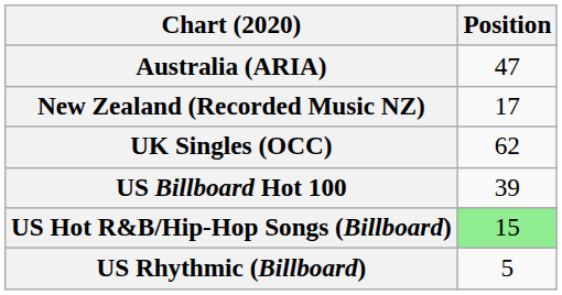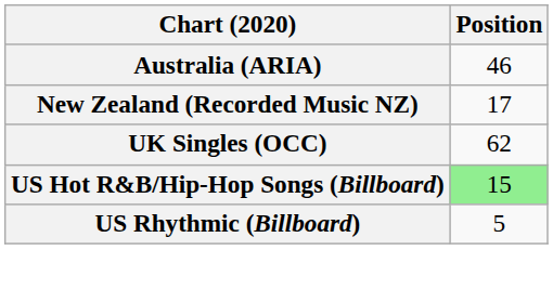 <table class="wikitable sortable plainrowheaders" style="text-align:center">
 <tr>
 <th scope="col">Chart (2020)</th>
 <th scope="col">Position</th>
 </tr>
 <tr>
 <th scope="row">Australia (ARIA)</th>
-<td>47</td>
+<td>46</td>
 </tr>
 <tr>
 <th scope="row">New Zealand (Recorded Music NZ)</th>
 <td>17</td>
 </tr>
 <tr>
 <th scope="row">UK Singles (OCC)</th>
 <td>62</td>
 </tr>
 <tr>
-<th scope="row">US <em>Billboard</em> Hot 100</th>
-<td>39</td>
-</tr>
-<tr>
 <th scope="row">US Hot R&B/Hip-Hop Songs (<em>Billboard</em>)</th>
 <td style="background: lightgreen;">15</td>
 </tr>
 <tr>
 <th scope="row">US Rhythmic (<em>Billboard</em>)</th>
 <td>5</td>
 </tr>
 </table>
